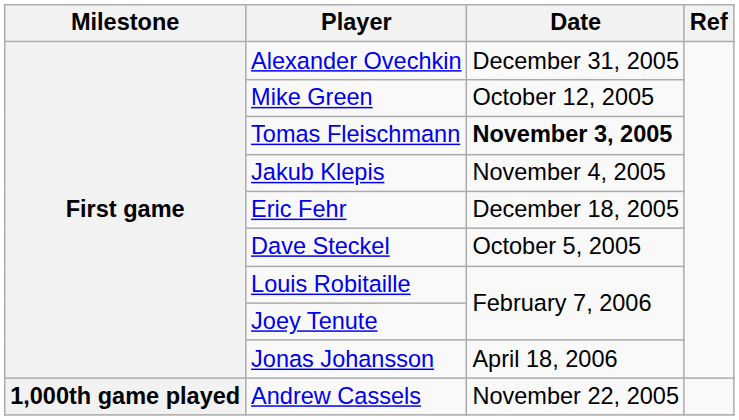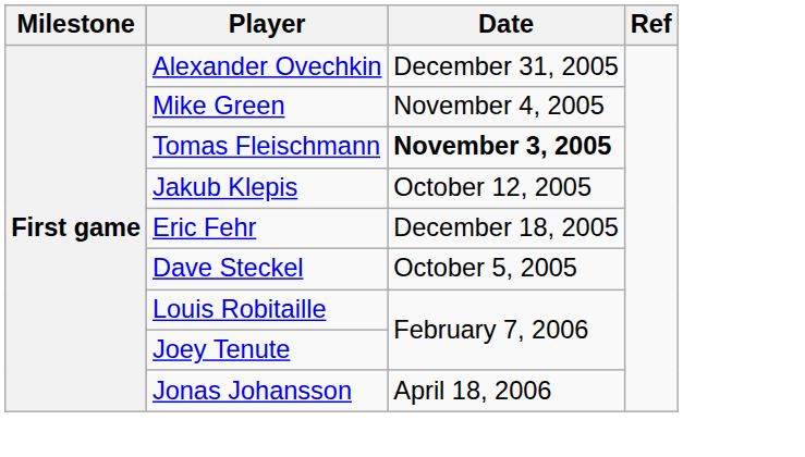 <table class="wikitable">
 <tr>
 <th scope="col">Milestone</th>
 <th scope="col">Player</th>
 <th scope="col">Date</th>
 <th scope="col">Ref</th>
 </tr>
 <tr>
 <th rowspan=9>First game</th>
 <td><a href='#'>Alexander Ovechkin</a></td>
 <td>December 31, 2005</td>
 <td rowspan=9></td>
 </tr>
 <tr>
 <td><a href='#'>Mike Green</a></td>
-<td>October 12, 2005</td>
+<td>November 4, 2005</td>
 </tr>
 <tr>
 <td><a href='#'>Tomas Fleischmann</a></td>
 <td><strong>November 3, 2005</strong></td>
 </tr>
 <tr>
 <td><a href='#'>Jakub Klepis</a></td>
-<td>November 4, 2005</td>
+<td>October 12, 2005</td>
 </tr>
 <tr>
 <td><a href='#'>Eric Fehr</a></td>
 <td>December 18, 2005</td>
 </tr>
 <tr>
 <td><a href='#'>Dave Steckel</a></td>
 <td>October 5, 2005</td>
 </tr>
 <tr>
 <td><a href='#'>Louis Robitaille</a></td>
 <td rowspan=2>February 7, 2006</td>
 </tr>
 <tr>
 <td><a href='#'>Joey Tenute</a></td>
 </tr>
 <tr>
 <td><a href='#'>Jonas Johansson</a></td>
 <td>April 18, 2006</td>
 </tr>
-<tr>
-<th>1,000th game played</th>
-<td><a href='#'>Andrew Cassels</a></td>
-<td>November 22, 2005</td>
-<td></td>
-</tr>
 </table>
